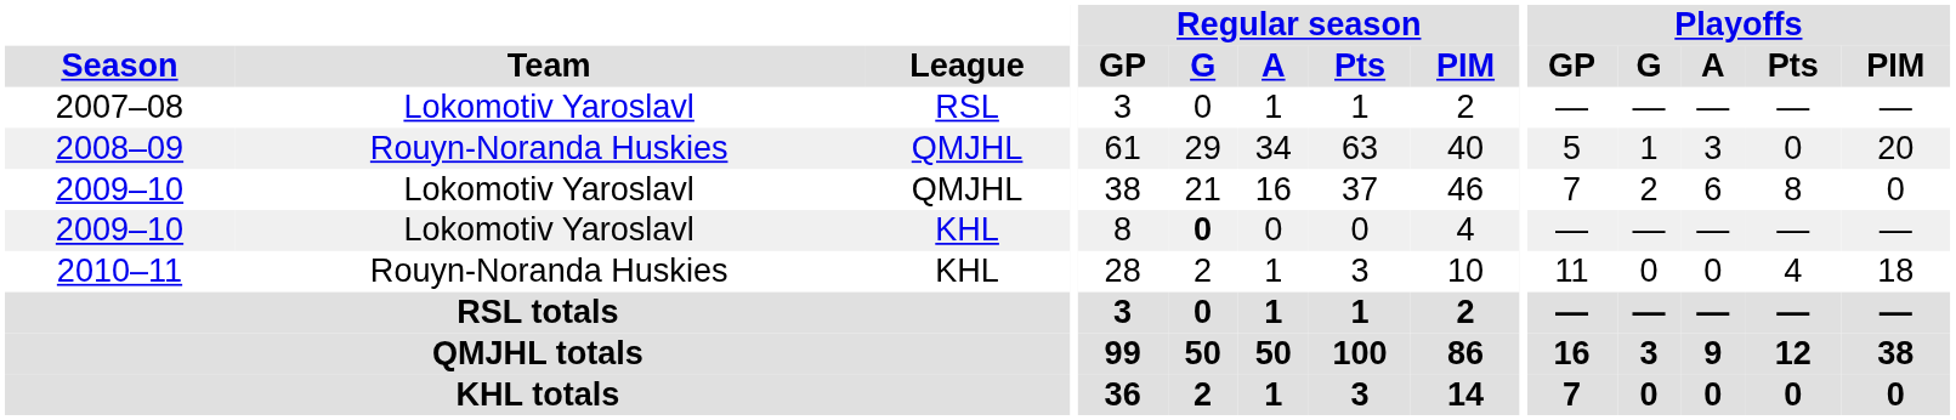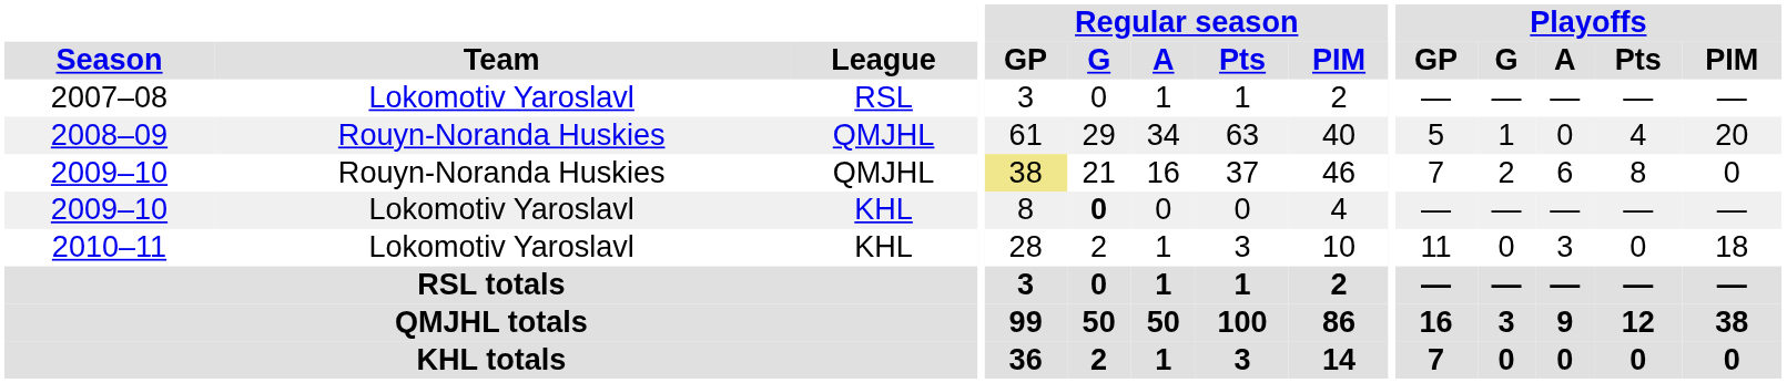 <table border="0" cellpadding="1" cellspacing="0" style="text-align:center; width:75%">
 <tr bgcolor="#e0e0e0">
 <th colspan="3" bgcolor="#ffffff"></th>
 <th rowspan="99" bgcolor="#ffffff"></th>
 <th colspan="5"><a href='#'>Regular season</a></th>
 <th rowspan="99" bgcolor="#ffffff"></th>
 <th colspan="5"><a href='#'>Playoffs</a></th>
 </tr>
 <tr bgcolor="#e0e0e0">
 <th><a href='#'>Season</a></th>
 <th>Team</th>
 <th>League</th>
 <th>GP</th>
 <th><a href='#'>G</a></th>
 <th><a href='#'>A</a></th>
 <th><a href='#'>Pts</a></th>
 <th><a href='#'>PIM</a></th>
 <th>GP</th>
 <th>G</th>
 <th>A</th>
 <th>Pts</th>
 <th>PIM</th>
 </tr>
 <tr ALIGN="center">
 <td ALIGN="center">2007–08</td>
 <td ALIGN="center"><a href='#'>Lokomotiv Yaroslavl</a></td>
 <td ALIGN="center"><a href='#'>RSL</a></td>
 <td ALIGN="center">3</td>
 <td ALIGN="center">0</td>
 <td ALIGN="center">1</td>
 <td ALIGN="center">1</td>
 <td ALIGN="center">2</td>
 <td ALIGN="center">—</td>
 <td ALIGN="center">—</td>
 <td ALIGN="center">—</td>
 <td ALIGN="center">—</td>
 <td ALIGN="center">—</td>
 </tr>
 <tr ALIGN="center" bgcolor="#f0f0f0">
 <td ALIGN="center"><a href='#'>2008–09</a></td>
 <td ALIGN="center"><a href='#'>Rouyn-Noranda Huskies</a></td>
 <td ALIGN="center"><a href='#'>QMJHL</a></td>
 <td ALIGN="center">61</td>
 <td ALIGN="center">29</td>
 <td ALIGN="center">34</td>
 <td ALIGN="center">63</td>
 <td ALIGN="center">40</td>
 <td ALIGN="center">5</td>
 <td ALIGN="center">1</td>
-<td ALIGN="center">3</td>
 <td ALIGN="center">0</td>
+<td ALIGN="center">4</td>
 <td ALIGN="center">20</td>
 </tr>
 <tr ALIGN="center">
 <td ALIGN="center"><a href='#'>2009–10</a></td>
-<td ALIGN="center">Lokomotiv Yaroslavl</td>
+<td ALIGN="center">Rouyn-Noranda Huskies</td>
 <td ALIGN="center">QMJHL</td>
-<td ALIGN="center">38</td>
+<td ALIGN="center" style="background: khaki;">38</td>
 <td ALIGN="center">21</td>
 <td ALIGN="center">16</td>
 <td ALIGN="center">37</td>
 <td ALIGN="center">46</td>
 <td ALIGN="center">7</td>
 <td ALIGN="center">2</td>
 <td ALIGN="center">6</td>
 <td ALIGN="center">8</td>
 <td ALIGN="center">0</td>
 </tr>
 <tr ALIGN="center" bgcolor="#f0f0f0">
 <td ALIGN="center"><a href='#'>2009–10</a></td>
 <td ALIGN="center">Lokomotiv Yaroslavl</td>
 <td ALIGN="center"><a href='#'>KHL</a></td>
 <td ALIGN="center">8</td>
 <td ALIGN="center"><strong>0</strong></td>
 <td ALIGN="center">0</td>
 <td ALIGN="center">0</td>
 <td ALIGN="center">4</td>
 <td ALIGN="center">—</td>
 <td ALIGN="center">—</td>
 <td ALIGN="center">—</td>
 <td ALIGN="center">—</td>
 <td ALIGN="center">—</td>
 </tr>
 <tr ALIGN="center">
 <td ALIGN="center"><a href='#'>2010–11</a></td>
-<td ALIGN="center">Rouyn-Noranda Huskies</td>
+<td ALIGN="center">Lokomotiv Yaroslavl</td>
 <td ALIGN="center">KHL</td>
 <td ALIGN="center">28</td>
 <td ALIGN="center">2</td>
 <td ALIGN="center">1</td>
 <td ALIGN="center">3</td>
 <td ALIGN="center">10</td>
 <td ALIGN="center">11</td>
 <td ALIGN="center">0</td>
+<td ALIGN="center">3</td>
 <td ALIGN="center">0</td>
-<td ALIGN="center">4</td>
 <td ALIGN="center">18</td>
 </tr>
 <tr ALIGN="center" bgcolor="#e0e0e0">
 <th colspan="3">RSL totals</th>
 <th ALIGN="center">3</th>
 <th ALIGN="center">0</th>
 <th ALIGN="center">1</th>
 <th ALIGN="center">1</th>
 <th ALIGN="center">2</th>
 <th ALIGN="center">—</th>
 <th ALIGN="center">—</th>
 <th ALIGN="center">—</th>
 <th ALIGN="center">—</th>
 <th ALIGN="center">—</th>
 </tr>
 <tr ALIGN="center" bgcolor="#e0e0e0">
 <th colspan="3">QMJHL totals</th>
 <th ALIGN="center">99</th>
 <th ALIGN="center">50</th>
 <th ALIGN="center">50</th>
 <th ALIGN="center">100</th>
 <th ALIGN="center">86</th>
 <th ALIGN="center">16</th>
 <th ALIGN="center">3</th>
 <th ALIGN="center">9</th>
 <th ALIGN="center">12</th>
 <th ALIGN="center">38</th>
 </tr>
 <tr ALIGN="center" bgcolor="#e0e0e0">
 <th colspan="3">KHL totals</th>
 <th ALIGN="center">36</th>
 <th ALIGN="center">2</th>
 <th ALIGN="center">1</th>
 <th ALIGN="center">3</th>
 <th ALIGN="center">14</th>
 <th ALIGN="center">7</th>
 <th ALIGN="center">0</th>
 <th ALIGN="center">0</th>
 <th ALIGN="center">0</th>
 <th ALIGN="center">0</th>
 </tr>
 </table>
